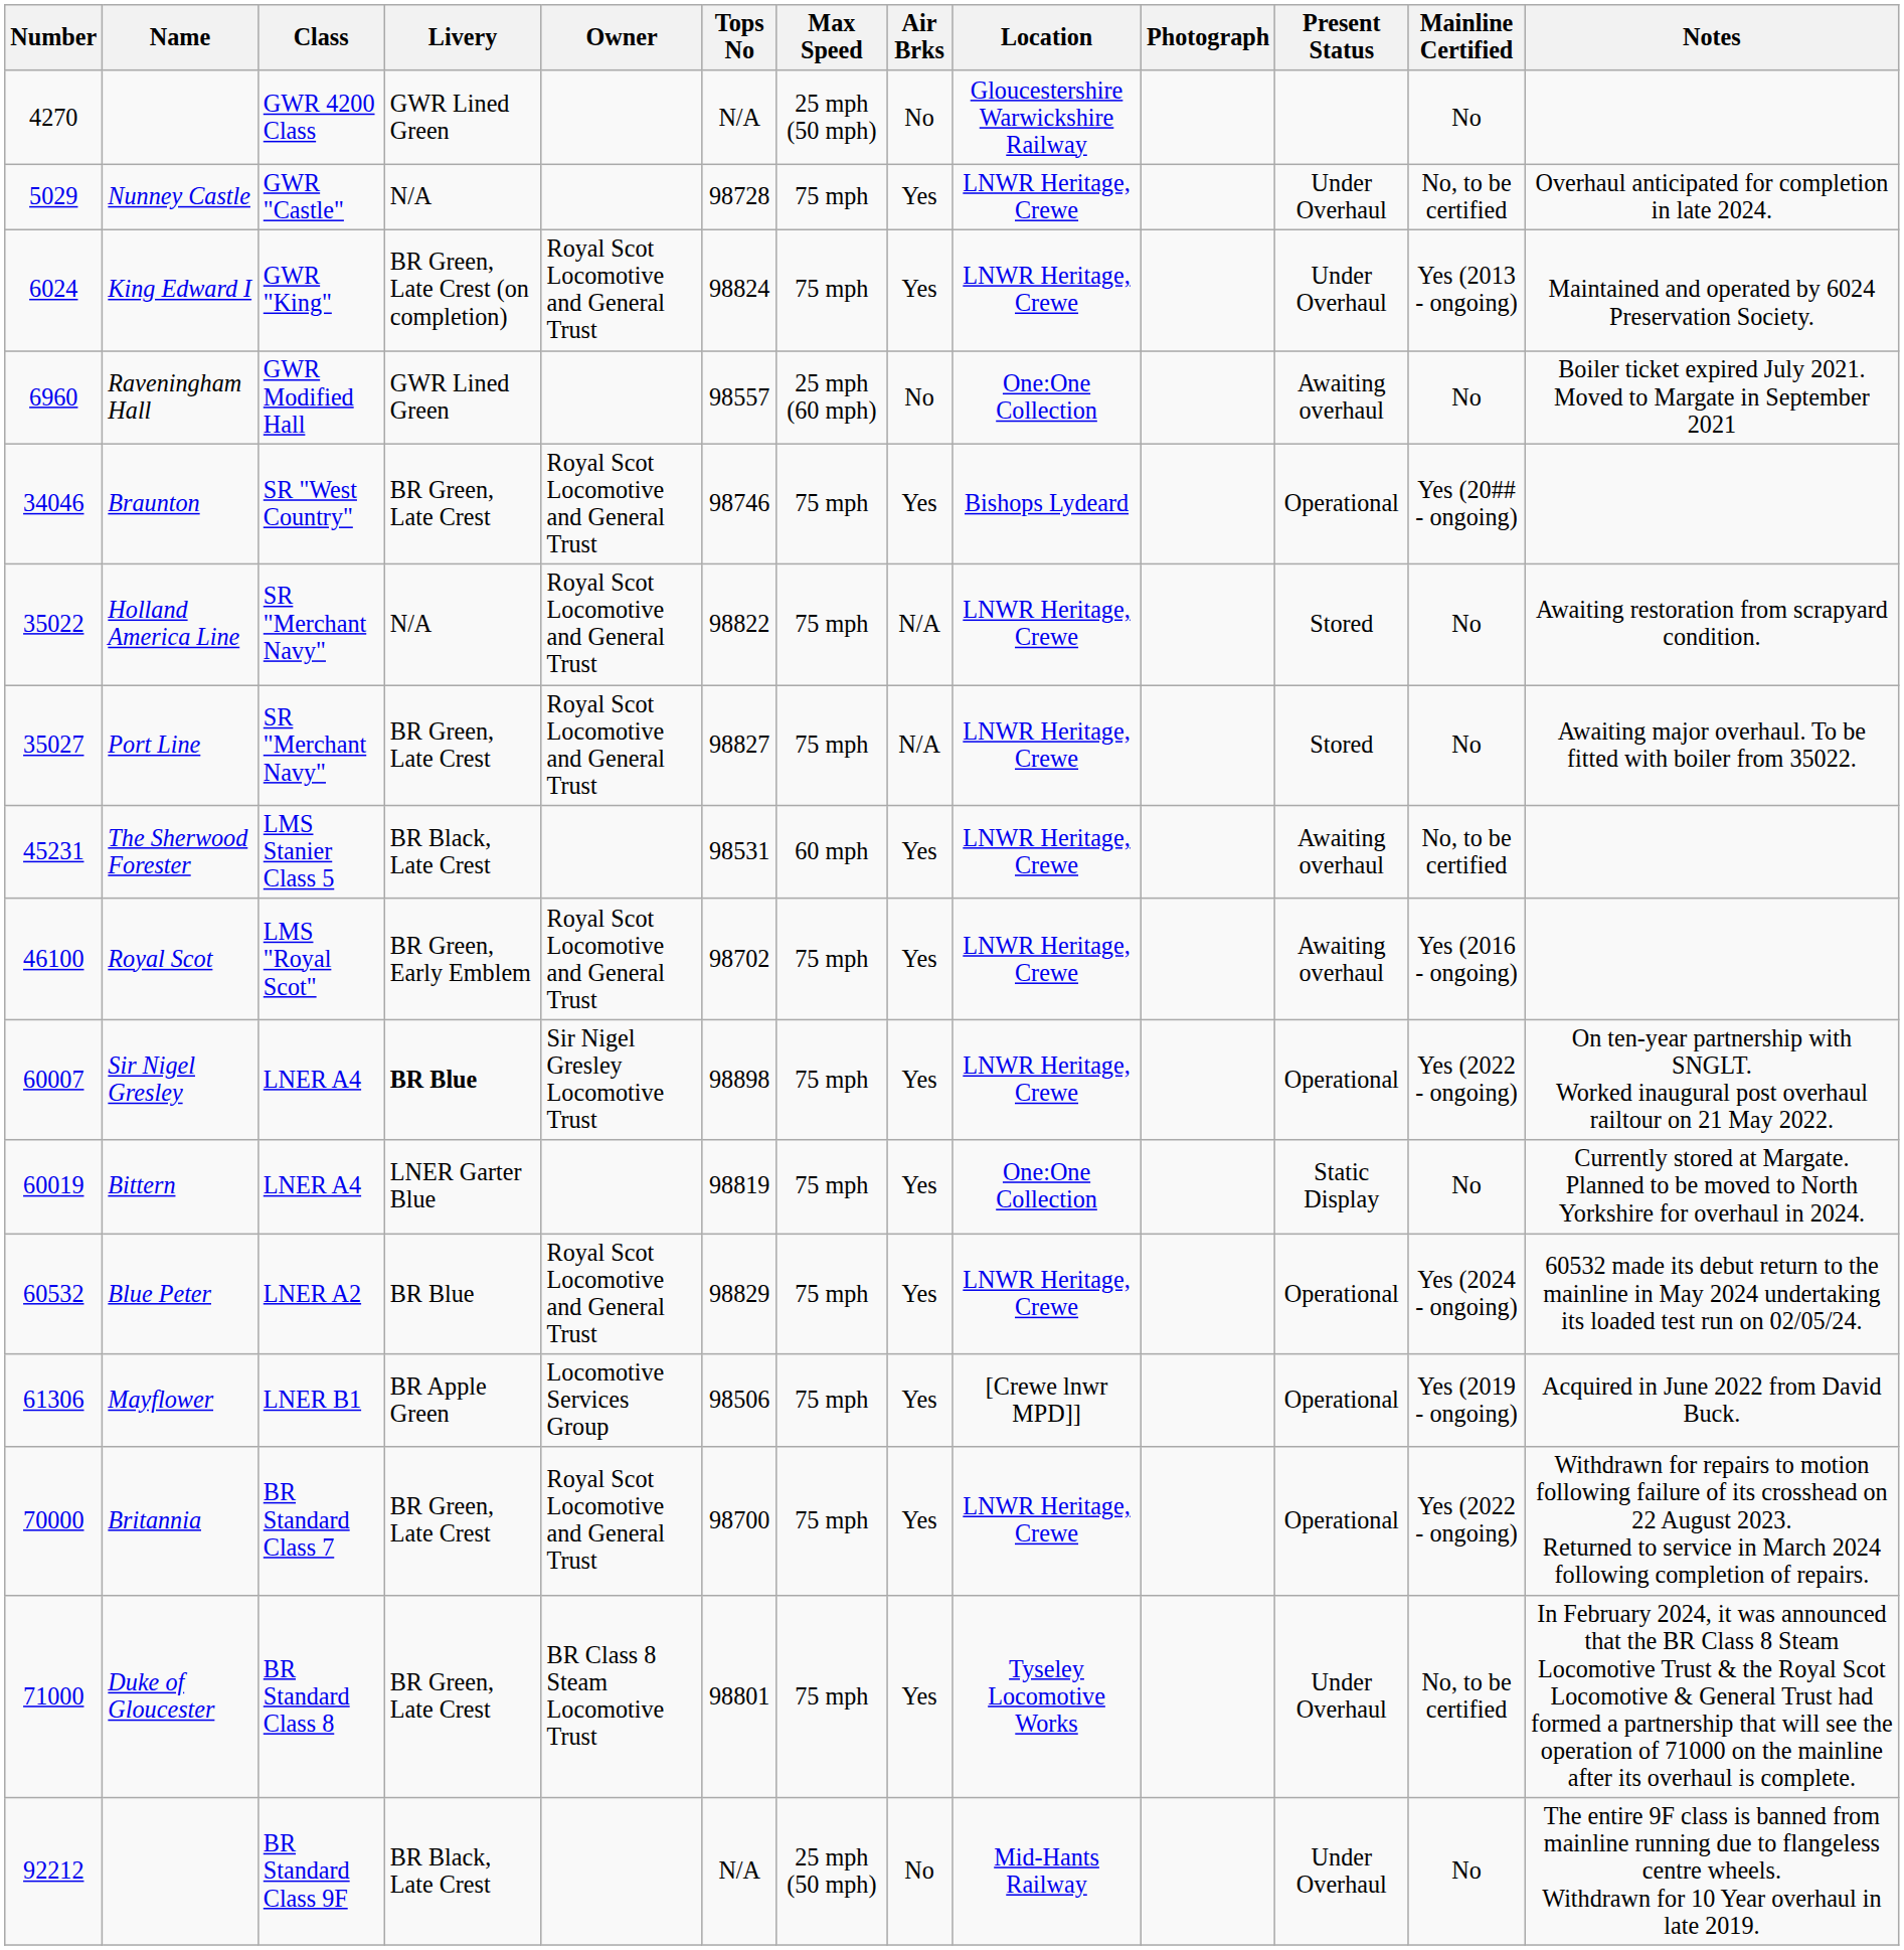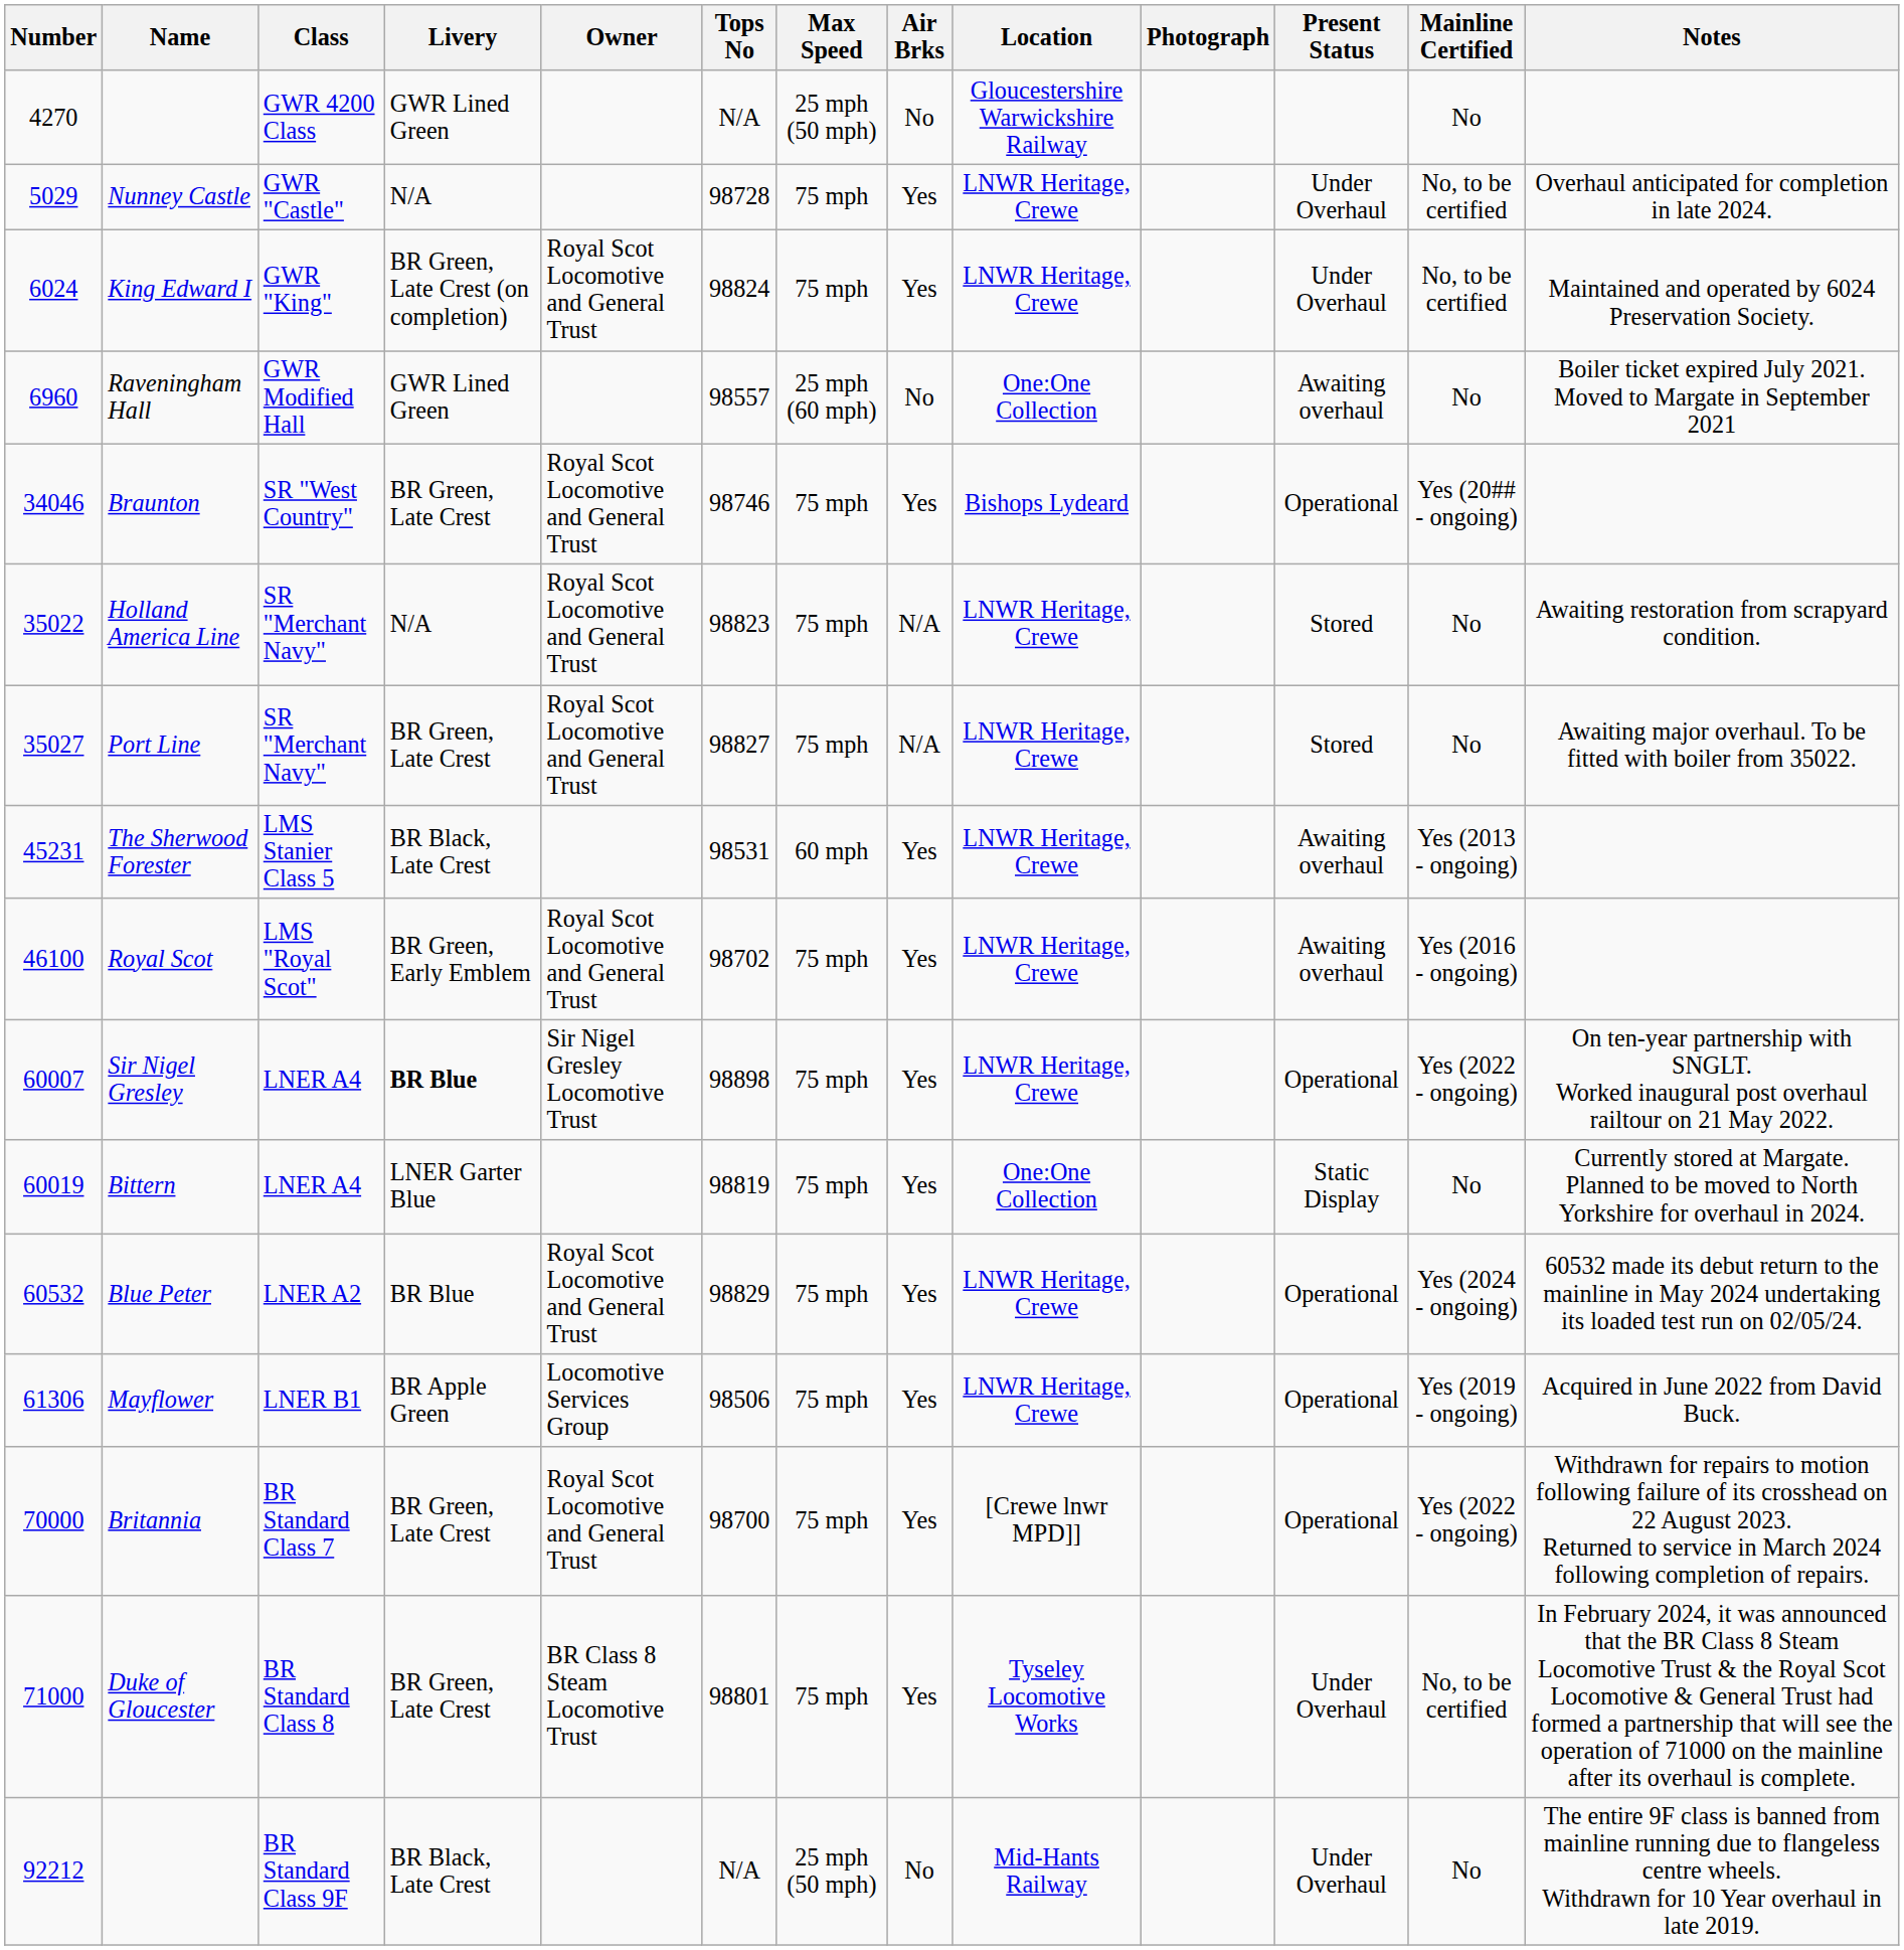 <table class="wikitable sortable">
 <tr>
 <th>Number</th>
 <th align=left>Name</th>
 <th align=left>Class</th>
 <th align=left>Livery</th>
 <th align=left>Owner</th>
 <th align=left>Tops No</th>
 <th align=left>Max Speed</th>
 <th align=left>Air Brks</th>
 <th align=left>Location</th>
 <th align=center>Photograph</th>
 <th align=center>Present Status</th>
 <th align=center>Mainline Certified</th>
 <th align=left>Notes</th>
 </tr>
 <tr bgcolor=>
 <td align=center>4270</td>
 <td align=left></td>
 <td align=left><a href='#'>GWR 4200 Class</a> </td>
 <td align=left>GWR Lined Green</td>
 <td align=left></td>
 <td align=center>N/A</td>
 <td align=center>25 mph (50 mph)</td>
 <td align=center>No</td>
 <td align=center><a href='#'>Gloucestershire Warwickshire Railway</a></td>
 <td align=center></td>
 <td align=center></td>
 <td align=center>No</td>
 <td align=center></td>
 </tr>
 <tr>
 <td align=center><a href='#'>5029</a></td>
 <td align=left><em><a href='#'>Nunney Castle</a></em></td>
 <td align=left><a href='#'>GWR "Castle"</a> </td>
 <td align=left>N/A</td>
 <td align="left"></td>
 <td align=center>98728</td>
 <td align=center>75 mph</td>
 <td align=center>Yes</td>
 <td align=center><a href='#'>LNWR Heritage, Crewe</a></td>
 <td align=center></td>
 <td align=center>Under Overhaul</td>
 <td align=center>No, to be certified</td>
 <td align=center>Overhaul anticipated for completion in late 2024.</td>
 </tr>
 <tr bgcolor=>
 <td align=center><a href='#'>6024</a></td>
 <td align=left><em><a href='#'>King Edward I</a></em></td>
 <td align=left><a href='#'>GWR "King"</a> </td>
 <td align=left>BR Green, Late Crest (on completion)</td>
 <td align="left">Royal Scot Locomotive and General Trust</td>
 <td align=center>98824</td>
 <td align=center>75 mph</td>
 <td align=center>Yes</td>
 <td align=center><a href='#'>LNWR Heritage, Crewe</a></td>
 <td align=center></td>
 <td align=center>Under Overhaul</td>
-<td align=center>Yes (2013 - ongoing)</td>
+<td align=center>No, to be certified</td>
 <td align=center><br>Maintained and operated by 6024 Preservation Society.</td>
 </tr>
 <tr>
 <td align=center><a href='#'>6960</a></td>
 <td align=left><em>Raveningham Hall</em></td>
 <td align=left><a href='#'>GWR Modified Hall</a> </td>
 <td align=left>GWR Lined Green</td>
 <td align=left></td>
 <td align=center>98557</td>
 <td align=center>25 mph (60 mph)</td>
 <td align=center>No</td>
 <td align=center><a href='#'>One:One Collection</a></td>
 <td align=center></td>
 <td align=center>Awaiting overhaul</td>
 <td align=center>No</td>
 <td align=center>Boiler ticket expired July 2021. Moved to Margate in September 2021</td>
 </tr>
 <tr>
 <td align=center><a href='#'>34046</a></td>
 <td align=left><em><a href='#'>Braunton</a></em></td>
 <td align=left><a href='#'>SR "West Country"</a> </td>
 <td align=left>BR Green, Late Crest</td>
 <td align="left">Royal Scot Locomotive and General Trust</td>
 <td align=center>98746</td>
 <td align=center>75 mph</td>
 <td align=center>Yes</td>
 <td align=center><a href='#'>Bishops Lydeard</a></td>
 <td align=center></td>
 <td align=center>Operational</td>
 <td align=center>Yes (20## - ongoing)</td>
 <td align=center></td>
 </tr>
 <tr bgcolor=>
 <td align=center><a href='#'>35022</a></td>
 <td align=left><em><a href='#'>Holland America Line</a></em></td>
 <td align=left><a href='#'>SR "Merchant Navy"</a> </td>
 <td align=left>N/A</td>
 <td align=left>Royal Scot Locomotive and General Trust</td>
-<td align=center>98822</td>
+<td align=center>98823</td>
 <td align=center>75 mph</td>
 <td align=center>N/A</td>
 <td align=center><a href='#'>LNWR Heritage, Crewe</a></td>
 <td align=center></td>
 <td align=center>Stored</td>
 <td align=center>No</td>
 <td align=center>Awaiting restoration from scrapyard condition.</td>
 </tr>
 <tr bgcolor=>
 <td align=center><a href='#'>35027</a></td>
 <td align=left><em><a href='#'>Port Line</a></em></td>
 <td align=left><a href='#'>SR "Merchant Navy"</a> </td>
 <td align=left>BR Green, Late Crest</td>
 <td align=left>Royal Scot Locomotive and General Trust</td>
 <td align=center>98827</td>
 <td align=center>75 mph</td>
 <td align=center>N/A</td>
 <td align=center><a href='#'>LNWR Heritage, Crewe</a></td>
 <td align=center></td>
 <td align=center>Stored</td>
 <td align=center>No</td>
 <td align=center>Awaiting major overhaul. To be fitted with boiler from 35022.</td>
 </tr>
 <tr>
 <td align=center><a href='#'>45231</a></td>
 <td align=left><em><a href='#'>The Sherwood Forester</a></em></td>
 <td align=left><a href='#'>LMS Stanier Class 5</a> </td>
 <td align=left>BR Black, Late Crest</td>
 <td align=left></td>
 <td align=center>98531</td>
 <td align=center>60 mph</td>
 <td align=center>Yes</td>
 <td align=center><a href='#'>LNWR Heritage, Crewe</a></td>
 <td align=center></td>
 <td align=center>Awaiting overhaul</td>
-<td align=center>No, to be certified</td>
+<td align=center>Yes (2013 - ongoing)</td>
 <td align=center></td>
 </tr>
 <tr>
 <td align=center><a href='#'>46100</a></td>
 <td align=left><em><a href='#'>Royal Scot</a></em></td>
 <td align=left><a href='#'>LMS "Royal Scot"</a> </td>
 <td align=left>BR Green, Early Emblem</td>
 <td align="left">Royal Scot Locomotive and General Trust</td>
 <td align=center>98702</td>
 <td align=center>75 mph</td>
 <td align=center>Yes</td>
 <td align=center><a href='#'>LNWR Heritage, Crewe</a></td>
 <td align=center></td>
 <td align=center>Awaiting overhaul</td>
 <td align=center>Yes (2016 - ongoing)</td>
 <td align=center></td>
 </tr>
 <tr bgcolor=>
 <td align=center><a href='#'>60007</a></td>
 <td align=left><em><a href='#'>Sir Nigel Gresley</a></em></td>
 <td align=left><a href='#'>LNER A4</a> </td>
 <td align=left><strong>BR Blue</strong></td>
 <td align="left">Sir Nigel Gresley Locomotive Trust</td>
 <td align=center>98898</td>
 <td align=center>75 mph</td>
 <td align=center>Yes</td>
 <td align=center><a href='#'>LNWR Heritage, Crewe</a></td>
 <td align=center></td>
 <td align=center>Operational</td>
 <td align=center>Yes (2022 - ongoing)</td>
 <td align=center>On ten-year partnership with SNGLT.<br>Worked inaugural post overhaul railtour on 21 May 2022.</td>
 </tr>
 <tr bgcolor=>
 <td align=center><a href='#'>60019</a></td>
 <td align=left><em><a href='#'>Bittern</a></em></td>
 <td align=left><a href='#'>LNER A4</a> </td>
 <td align=left>LNER Garter Blue</td>
 <td align="left"></td>
 <td align=center>98819</td>
 <td align=center>75 mph</td>
 <td align=center>Yes</td>
 <td align=center><a href='#'>One:One Collection</a></td>
 <td align=center></td>
 <td align=center>Static Display</td>
 <td align=center>No</td>
 <td align=center>Currently stored at Margate.<br>Planned to be moved to North Yorkshire for overhaul in 2024.</td>
 </tr>
 <tr bgcolor=>
 <td align=center><a href='#'>60532</a></td>
 <td align=left><em><a href='#'>Blue Peter</a></em></td>
 <td align=left><a href='#'>LNER A2</a> </td>
 <td align=left>BR Blue</td>
 <td align=left>Royal Scot Locomotive and General Trust</td>
 <td align=center>98829</td>
 <td align=center>75 mph</td>
 <td align=center>Yes</td>
 <td align=center><a href='#'>LNWR Heritage, Crewe</a></td>
 <td align=center></td>
 <td align=center>Operational</td>
 <td align=center>Yes (2024 - ongoing)</td>
 <td align=center>60532 made its debut return to the mainline in May 2024 undertaking its loaded test run on 02/05/24.</td>
 </tr>
 <tr bgcolor=>
 <td align=center><a href='#'>61306</a></td>
 <td align=left><em><a href='#'>Mayflower</a></em></td>
 <td align=left><a href='#'>LNER B1</a> </td>
 <td align=left>BR Apple Green</td>
 <td align="left">Locomotive Services Group</td>
 <td align=center>98506</td>
 <td align=center>75 mph</td>
 <td align=center>Yes</td>
-<td align=center>[Crewe lnwr MPD]]</td>
+<td align="center"><a href='#'>LNWR Heritage, Crewe</a></td>
 <td align=center></td>
 <td align=center>Operational</td>
 <td align=center>Yes (2019 - ongoing)</td>
 <td align=center>Acquired in June 2022 from David Buck.</td>
 </tr>
 <tr>
 <td align="center"><a href='#'>70000</a></td>
 <td align="left"><em><a href='#'>Britannia</a></em></td>
 <td align="left"><a href='#'>BR Standard Class 7</a> </td>
 <td align="left">BR Green, Late Crest</td>
 <td align="left">Royal Scot Locomotive and General Trust</td>
 <td align="center">98700</td>
 <td align="center">75 mph</td>
 <td align="center">Yes</td>
-<td align="center"><a href='#'>LNWR Heritage, Crewe</a></td>
+<td align=center>[Crewe lnwr MPD]]</td>
 <td align="center"></td>
 <td align="center">Operational</td>
 <td align="center">Yes (2022 - ongoing)</td>
 <td align="center">Withdrawn for repairs to motion following failure of its crosshead on 22 August 2023.<br>Returned to service in March 2024 following completion of repairs.</td>
 </tr>
 <tr>
 <td align="center"><a href='#'>71000</a></td>
 <td align="left"><em><a href='#'>Duke of Gloucester</a></em></td>
 <td align="left"><a href='#'>BR Standard Class 8</a> </td>
 <td align="left">BR Green, Late Crest</td>
 <td align="left">BR Class 8 Steam Locomotive Trust</td>
 <td align="center">98801</td>
 <td align="center">75 mph</td>
 <td align="center">Yes</td>
 <td align="center"><a href='#'>Tyseley Locomotive Works</a></td>
 <td align="center"></td>
 <td align="center">Under Overhaul</td>
 <td align="center">No, to be certified</td>
 <td align="center">In February 2024, it was announced that the BR Class 8 Steam Locomotive Trust & the Royal Scot Locomotive & General Trust had formed a partnership that will see the operation of 71000 on the mainline after its overhaul is complete.</td>
 </tr>
 <tr>
 <td align="center"><a href='#'>92212</a></td>
 <td align="left"></td>
 <td align="left"><a href='#'>BR Standard Class 9F</a> </td>
 <td align="left">BR Black, Late Crest</td>
 <td align="left"></td>
 <td align="center">N/A</td>
 <td align="center">25 mph (50 mph)</td>
 <td align="center">No</td>
 <td align="center"><a href='#'>Mid-Hants Railway</a></td>
 <td align="center"></td>
 <td align="center">Under Overhaul</td>
 <td align="center">No</td>
 <td align="center">The entire 9F class is banned from mainline running due to flangeless centre wheels.<br>Withdrawn for 10 Year overhaul in late 2019.</td>
 </tr>
 </table>
